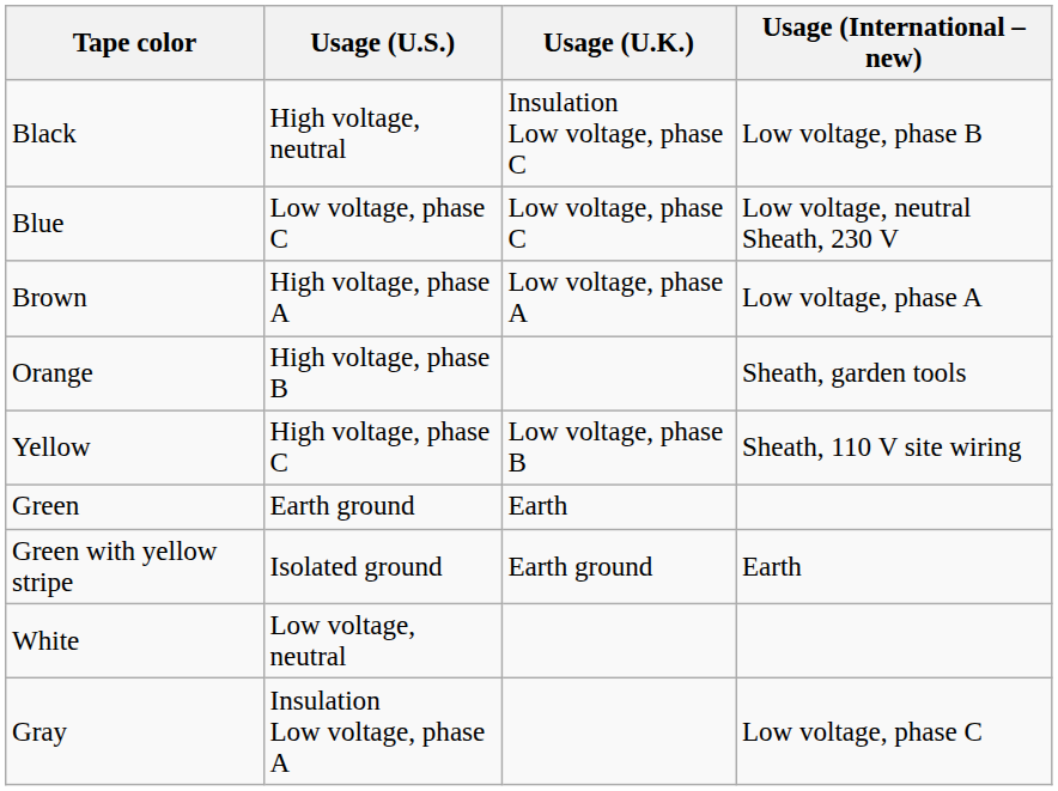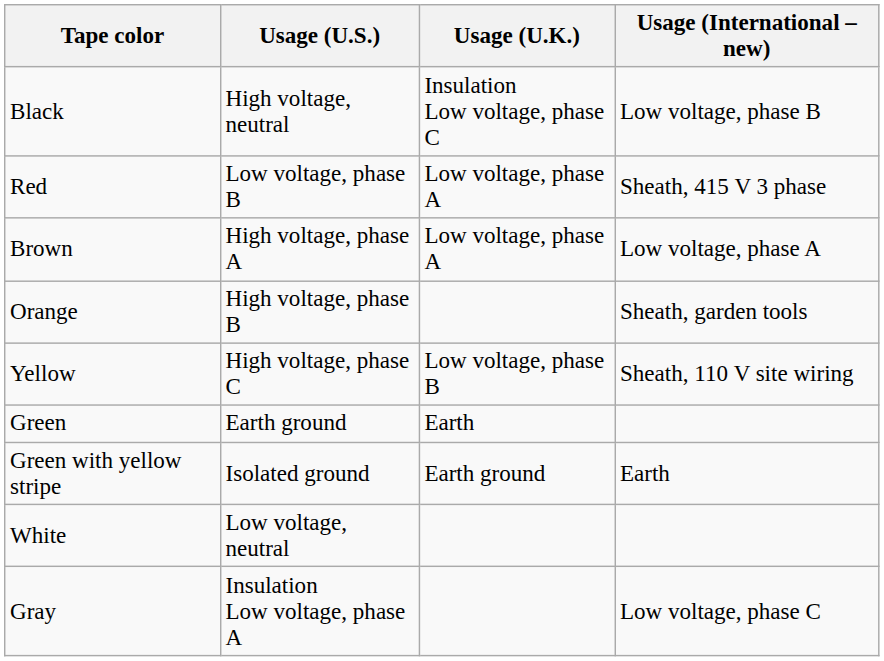 <table class="wikitable">
 <tr>
 <th>Tape color</th>
 <th>Usage (U.S.)</th>
 <th>Usage (U.K.)</th>
 <th>Usage (International – new)</th>
 </tr>
 <tr>
 <td>Black</td>
 <td>High voltage, neutral</td>
 <td>Insulation<br> Low voltage, phase C</td>
 <td>Low voltage, phase B</td>
 </tr>
 <tr>
-<td>Blue</td>
-<td>Low voltage, phase C</td>
-<td>Low voltage, phase C</td>
-<td>Low voltage, neutral<br>Sheath, 230 V</td>
+<td>Red</td>
+<td>Low voltage, phase B</td>
+<td>Low voltage, phase A</td>
+<td>Sheath, 415 V 3 phase</td>
 </tr>
 <tr>
 <td>Brown</td>
 <td>High voltage, phase A</td>
 <td>Low voltage, phase A</td>
 <td>Low voltage, phase A</td>
 </tr>
 <tr>
 <td>Orange</td>
 <td>High voltage, phase B</td>
 <td></td>
 <td>Sheath, garden tools</td>
 </tr>
 <tr>
 <td>Yellow</td>
 <td>High voltage, phase C</td>
 <td>Low voltage, phase B</td>
 <td>Sheath, 110 V site wiring</td>
 </tr>
 <tr>
 <td>Green</td>
 <td>Earth ground</td>
 <td>Earth</td>
 <td></td>
 </tr>
 <tr>
 <td>Green with yellow stripe</td>
 <td>Isolated ground</td>
 <td>Earth ground</td>
 <td>Earth</td>
 </tr>
 <tr>
 <td>White</td>
 <td>Low voltage, neutral</td>
 <td></td>
 <td></td>
 </tr>
 <tr>
 <td>Gray</td>
 <td>Insulation<br>Low voltage, phase A</td>
 <td></td>
 <td>Low voltage, phase C</td>
 </tr>
 </table>
